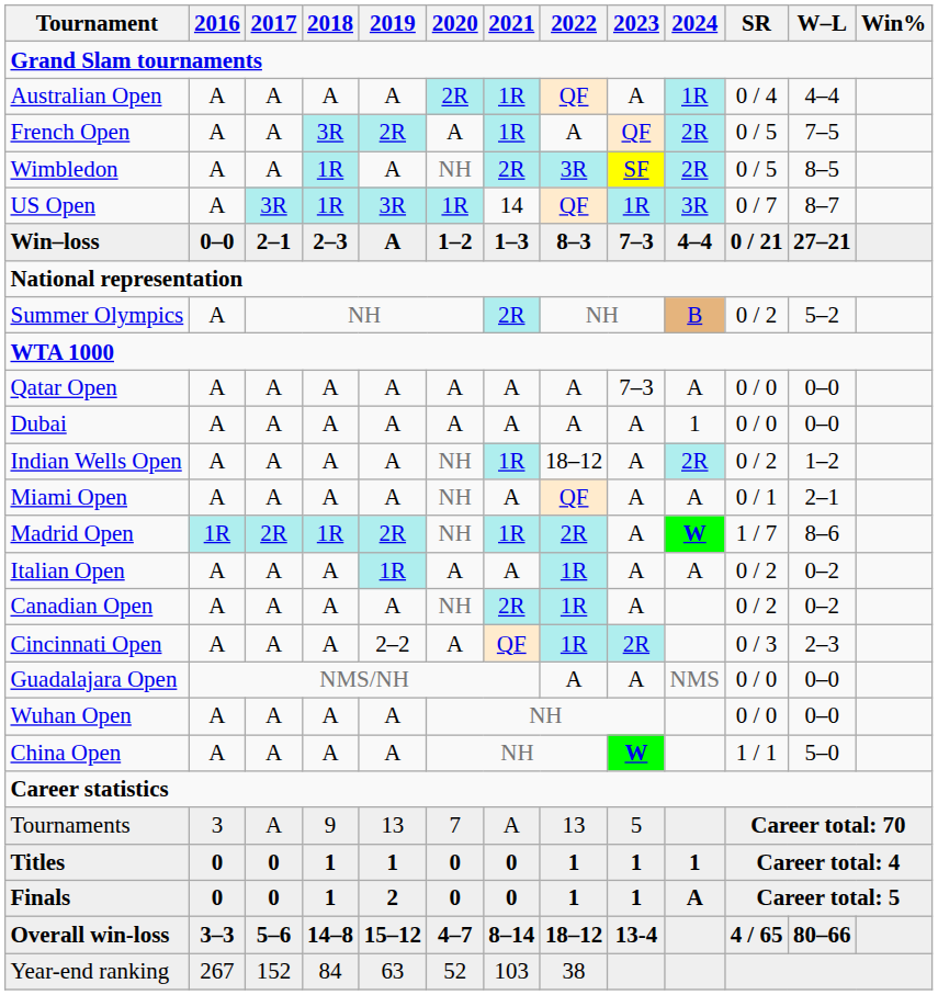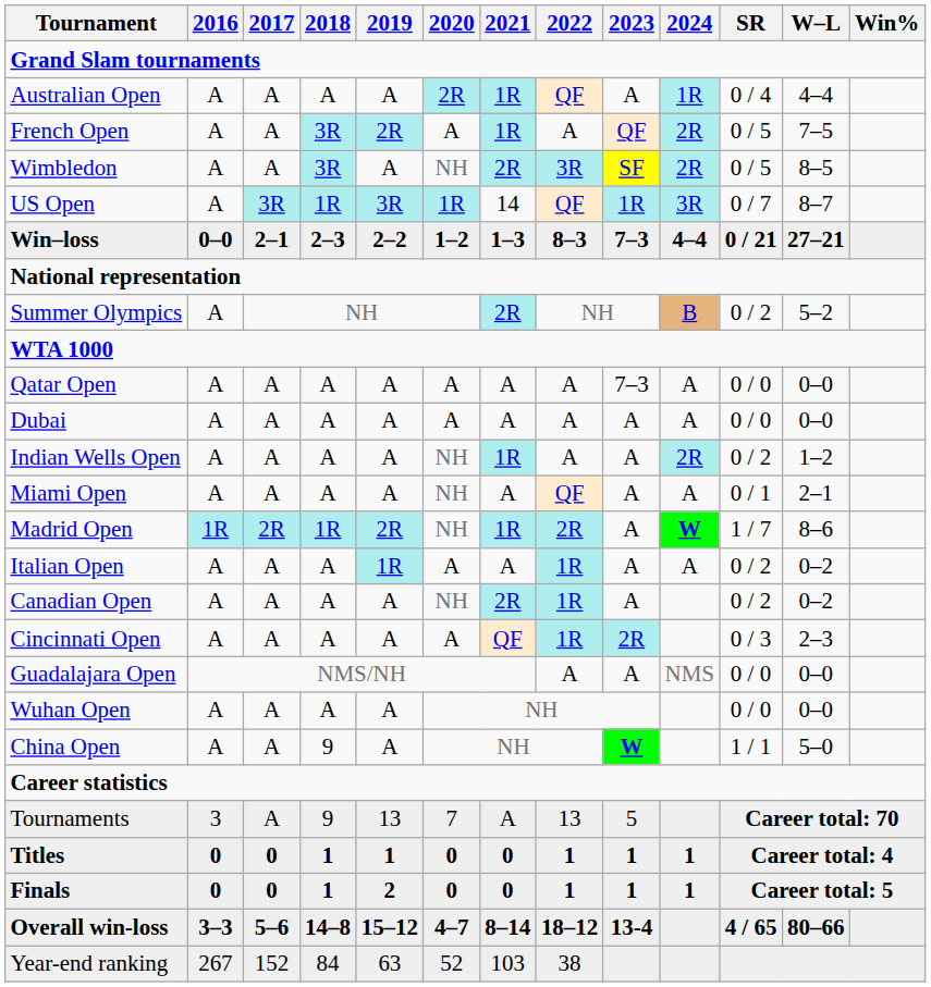 <table class="wikitable" style="text-align:center">
 <tr>
 <th>Tournament</th>
 <th><a href='#'>2016</a></th>
 <th><a href='#'>2017</a></th>
 <th><a href='#'>2018</a></th>
 <th><a href='#'>2019</a></th>
 <th><a href='#'>2020</a></th>
 <th><a href='#'>2021</a></th>
 <th><a href='#'>2022</a></th>
 <th><a href='#'>2023</a></th>
 <th><a href='#'>2024</a></th>
 <th>SR</th>
 <th>W–L</th>
 <th>Win%</th>
 </tr>
 <tr>
 <td colspan="13" align="left"><strong><a href='#'>Grand Slam tournaments</a></strong></td>
 </tr>
 <tr>
 <td align="left"><a href='#'>Australian Open</a></td>
 <td>A</td>
 <td>A</td>
 <td>A</td>
 <td>A</td>
 <td bgcolor="afeeee"><a href='#'>2R</a></td>
 <td bgcolor="afeeee"><a href='#'>1R</a></td>
 <td bgcolor="ffebcd"><a href='#'>QF</a></td>
 <td>A</td>
 <td bgcolor="afeeee"><a href='#'>1R</a></td>
 <td>0 / 4</td>
 <td>4–4</td>
 <td></td>
 </tr>
 <tr>
 <td align="left"><a href='#'>French Open</a></td>
 <td>A</td>
 <td>A</td>
 <td bgcolor="afeeee"><a href='#'>3R</a></td>
 <td bgcolor="afeeee"><a href='#'>2R</a></td>
 <td>A</td>
 <td bgcolor="afeeee"><a href='#'>1R</a></td>
 <td>A</td>
 <td bgcolor="ffebcd"><a href='#'>QF</a></td>
 <td bgcolor="afeeee"><a href='#'>2R</a></td>
 <td>0 / 5</td>
 <td>7–5</td>
 <td></td>
 </tr>
 <tr>
 <td align="left"><a href='#'>Wimbledon</a></td>
 <td>A</td>
 <td>A</td>
-<td bgcolor="afeeee"><a href='#'>1R</a></td>
+<td bgcolor="afeeee"><a href='#'>3R</a></td>
 <td>A</td>
 <td style="color:#767676">NH</td>
 <td bgcolor="afeeee"><a href='#'>2R</a></td>
 <td bgcolor="afeeee"><a href='#'>3R</a></td>
 <td bgcolor=yellow><a href='#'>SF</a></td>
 <td bgcolor="afeeee"><a href='#'>2R</a></td>
 <td>0 / 5</td>
 <td>8–5</td>
 <td></td>
 </tr>
 <tr>
 <td align="left"><a href='#'>US Open</a></td>
 <td>A</td>
 <td bgcolor="afeeee"><a href='#'>3R</a></td>
 <td bgcolor="afeeee"><a href='#'>1R</a></td>
 <td bgcolor="afeeee"><a href='#'>3R</a></td>
 <td bgcolor="afeeee"><a href='#'>1R</a></td>
 <td>14</td>
 <td bgcolor="ffebcd"><a href='#'>QF</a></td>
 <td bgcolor=afeeee><a href='#'>1R</a></td>
 <td bgcolor=afeeee><a href='#'>3R</a></td>
 <td>0 / 7</td>
 <td>8–7</td>
 <td></td>
 </tr>
 <tr style="background:#efefef;font-weight:bold">
 <td style="text-align:left">Win–loss</td>
 <td>0–0</td>
 <td>2–1</td>
 <td>2–3</td>
-<td>A</td>
+<td>2–2</td>
 <td>1–2</td>
 <td>1–3</td>
 <td>8–3</td>
 <td>7–3</td>
 <td>4–4</td>
 <td>0 / 21</td>
 <td>27–21</td>
 <td></td>
 </tr>
 <tr>
 <td colspan="13" style="text-align:left"><strong>National representation</strong></td>
 </tr>
 <tr>
 <td style=text-align:left><a href='#'>Summer Olympics</a></td>
 <td>A</td>
 <td colspan="4" style="color:#767676">NH</td>
 <td bgcolor="afeeee"><a href='#'>2R</a></td>
 <td colspan="2" style="color:#767676">NH</td>
 <td bgcolor=e5b47d><a href='#'>B</a></td>
 <td>0 / 2</td>
 <td>5–2</td>
 <td></td>
 </tr>
 <tr>
 <td colspan="13" align="left"><strong><a href='#'>WTA 1000</a></strong></td>
 </tr>
 <tr>
 <td align="left"><a href='#'>Qatar Open</a></td>
 <td>A</td>
 <td>A</td>
 <td>A</td>
 <td>A</td>
 <td>A</td>
 <td>A</td>
 <td>A</td>
 <td>7–3</td>
 <td>A</td>
 <td>0 / 0</td>
 <td>0–0</td>
 <td></td>
 </tr>
 <tr>
 <td align="left"><a href='#'>Dubai</a></td>
 <td>A</td>
 <td>A</td>
 <td>A</td>
 <td>A</td>
 <td>A</td>
 <td>A</td>
 <td>A</td>
 <td>A</td>
-<td>1</td>
+<td>A</td>
 <td>0 / 0</td>
 <td>0–0</td>
 <td></td>
 </tr>
 <tr>
 <td align="left"><a href='#'>Indian Wells Open</a></td>
 <td>A</td>
 <td>A</td>
 <td>A</td>
 <td>A</td>
 <td style="color:#767676">NH</td>
 <td bgcolor="afeeee"><a href='#'>1R</a></td>
-<td>18–12</td>
+<td>A</td>
 <td>A</td>
 <td bgcolor="afeeee"><a href='#'>2R</a></td>
 <td>0 / 2</td>
 <td>1–2</td>
 <td></td>
 </tr>
 <tr>
 <td align="left"><a href='#'>Miami Open</a></td>
 <td>A</td>
 <td>A</td>
 <td>A</td>
 <td>A</td>
 <td style="color:#767676">NH</td>
 <td>A</td>
 <td bgcolor="ffebcd"><a href='#'>QF</a></td>
 <td>A</td>
 <td>A</td>
 <td>0 / 1</td>
 <td>2–1</td>
 <td></td>
 </tr>
 <tr>
 <td align="left"><a href='#'>Madrid Open</a></td>
 <td bgcolor="afeeee"><a href='#'>1R</a></td>
 <td bgcolor="afeeee"><a href='#'>2R</a></td>
 <td bgcolor="afeeee"><a href='#'>1R</a></td>
 <td bgcolor="afeeee"><a href='#'>2R</a></td>
 <td style="color:#767676">NH</td>
 <td bgcolor="afeeee"><a href='#'>1R</a></td>
 <td bgcolor="afeeee"><a href='#'>2R</a></td>
 <td>A</td>
 <td style=background:lime><strong><a href='#'>W</a></strong></td>
 <td>1 / 7</td>
 <td>8–6</td>
 <td></td>
 </tr>
 <tr>
 <td align="left"><a href='#'>Italian Open</a></td>
 <td>A</td>
 <td>A</td>
 <td>A</td>
 <td bgcolor="afeeee"><a href='#'>1R</a></td>
 <td>A</td>
 <td>A</td>
 <td bgcolor="afeeee"><a href='#'>1R</a></td>
 <td>A</td>
 <td>A</td>
 <td>0 / 2</td>
 <td>0–2</td>
 <td></td>
 </tr>
 <tr>
 <td align="left"><a href='#'>Canadian Open</a></td>
 <td>A</td>
 <td>A</td>
 <td>A</td>
 <td>A</td>
 <td style="color:#767676">NH</td>
 <td bgcolor="afeeee"><a href='#'>2R</a></td>
 <td bgcolor="afeeee"><a href='#'>1R</a></td>
 <td>A</td>
 <td></td>
 <td>0 / 2</td>
 <td>0–2</td>
 <td></td>
 </tr>
 <tr>
 <td align="left"><a href='#'>Cincinnati Open</a></td>
 <td>A</td>
 <td>A</td>
 <td>A</td>
-<td>2–2</td>
+<td>A</td>
 <td>A</td>
 <td bgcolor="ffebcd"><a href='#'>QF</a></td>
 <td bgcolor="afeeee"><a href='#'>1R</a></td>
 <td bgcolor="afeeee"><a href='#'>2R</a></td>
 <td></td>
 <td>0 / 3</td>
 <td>2–3</td>
 <td></td>
 </tr>
 <tr>
 <td align=left><a href='#'>Guadalajara Open</a></td>
 <td colspan="6"  style="color:#767676">NMS/NH</td>
 <td>A</td>
 <td>A</td>
 <td style="color:#767676">NMS</td>
 <td>0 / 0</td>
 <td>0–0</td>
 <td></td>
 </tr>
 <tr>
 <td align="left"><a href='#'>Wuhan Open</a></td>
 <td>A</td>
 <td>A</td>
 <td>A</td>
 <td>A</td>
 <td colspan="4" style="color:#767676">NH</td>
 <td></td>
 <td>0 / 0</td>
 <td>0–0</td>
 <td></td>
 </tr>
 <tr>
 <td align="left"><a href='#'>China Open</a></td>
 <td>A</td>
 <td>A</td>
-<td>A</td>
+<td>9</td>
 <td>A</td>
 <td colspan="3" style="color:#767676">NH</td>
 <td style=background:lime><strong><a href='#'>W</a></strong></td>
 <td></td>
 <td>1 / 1</td>
 <td>5–0</td>
 <td></td>
 </tr>
 <tr>
 <td colspan="13" align="left"><strong>Career statistics</strong></td>
 </tr>
 <tr bgcolor=efefef>
 <td align=left>Tournaments</td>
 <td>3</td>
 <td>A</td>
 <td>9</td>
 <td>13</td>
 <td>7</td>
 <td>A</td>
 <td>13</td>
 <td>5</td>
 <td></td>
 <td colspan="3"><strong>Career total: 70</strong></td>
 </tr>
 <tr style=background:#efefef;font-weight:bold>
 <td align=left>Titles</td>
 <td>0</td>
 <td>0</td>
 <td>1</td>
 <td>1</td>
 <td>0</td>
 <td>0</td>
 <td>1</td>
 <td>1</td>
 <td>1</td>
 <td colspan="3">Career total: 4</td>
 </tr>
 <tr style=background:#efefef;font-weight:bold>
 <td align=left>Finals</td>
 <td>0</td>
 <td>0</td>
 <td>1</td>
 <td>2</td>
 <td>0</td>
 <td>0</td>
 <td>1</td>
 <td>1</td>
-<td>A</td>
+<td>1</td>
 <td colspan="3">Career total: 5</td>
 </tr>
 <tr style=background:#efefef;font-weight:bold>
 <td align=left>Overall win-loss</td>
 <td>3–3</td>
 <td>5–6</td>
 <td>14–8</td>
 <td>15–12</td>
 <td>4–7</td>
 <td>8–14</td>
 <td>18–12</td>
 <td>13-4</td>
 <td></td>
 <td>4 / 65</td>
 <td>80–66</td>
 <td></td>
 </tr>
 <tr bgcolor=efefef>
 <td align=left>Year-end ranking</td>
 <td>267</td>
 <td>152</td>
 <td>84</td>
 <td>63</td>
 <td>52</td>
 <td>103</td>
 <td>38</td>
 <td></td>
 <td></td>
 <td colspan="3"></td>
 </tr>
 </table>
